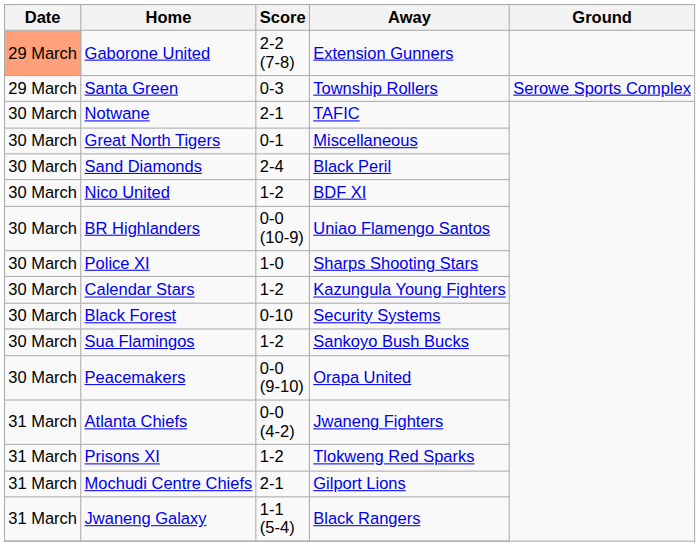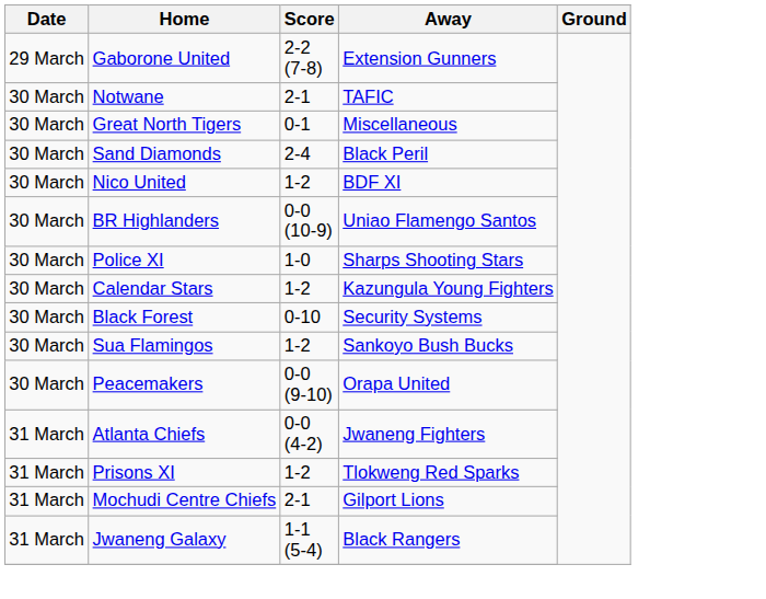 <table class="wikitable sortable">
 <tr>
 <th>Date</th>
 <th>Home</th>
 <th>Score</th>
 <th>Away</th>
 <th>Ground</th>
 </tr>
 <tr>
-<td style="background: lightsalmon;">29 March</td>
+<td>29 March</td>
 <td><a href='#'>Gaborone United</a></td>
 <td>2-2<br>(7-8)</td>
 <td><a href='#'>Extension Gunners</a></td>
-</tr>
-<tr>
-<td>29 March</td>
-<td><a href='#'>Santa Green</a></td>
-<td>0-3</td>
-<td><a href='#'>Township Rollers</a></td>
-<td><a href='#'>Serowe Sports Complex</a></td>
 </tr>
 <tr>
 <td>30 March</td>
 <td><a href='#'>Notwane</a></td>
 <td>2-1</td>
 <td><a href='#'>TAFIC</a></td>
 </tr>
 <tr>
 <td>30 March</td>
 <td><a href='#'>Great North Tigers</a></td>
 <td>0-1</td>
 <td><a href='#'>Miscellaneous</a></td>
 </tr>
 <tr>
 <td>30 March</td>
 <td><a href='#'>Sand Diamonds</a></td>
 <td>2-4</td>
 <td><a href='#'>Black Peril</a></td>
 </tr>
 <tr>
 <td>30 March</td>
 <td><a href='#'>Nico United</a></td>
 <td>1-2</td>
 <td><a href='#'>BDF XI</a></td>
 </tr>
 <tr>
 <td>30 March</td>
 <td><a href='#'>BR Highlanders</a></td>
 <td>0-0<br>(10-9)</td>
 <td><a href='#'>Uniao Flamengo Santos</a></td>
 </tr>
 <tr>
 <td>30 March</td>
 <td><a href='#'>Police XI</a></td>
 <td>1-0</td>
 <td><a href='#'>Sharps Shooting Stars</a></td>
 </tr>
 <tr>
 <td>30 March</td>
 <td><a href='#'>Calendar Stars</a></td>
 <td>1-2</td>
 <td><a href='#'>Kazungula Young Fighters</a></td>
 </tr>
 <tr>
 <td>30 March</td>
 <td><a href='#'>Black Forest</a></td>
 <td>0-10</td>
 <td><a href='#'>Security Systems</a></td>
 </tr>
 <tr>
 <td>30 March</td>
 <td><a href='#'>Sua Flamingos</a></td>
 <td>1-2</td>
 <td><a href='#'>Sankoyo Bush Bucks</a></td>
 </tr>
 <tr>
 <td>30 March</td>
 <td><a href='#'>Peacemakers</a></td>
 <td>0-0<br>(9-10)</td>
 <td><a href='#'>Orapa United</a></td>
 </tr>
 <tr>
 <td>31 March</td>
 <td><a href='#'>Atlanta Chiefs</a></td>
 <td>0-0<br>(4-2)</td>
 <td><a href='#'>Jwaneng Fighters</a></td>
 </tr>
 <tr>
 <td>31 March</td>
 <td><a href='#'>Prisons XI</a></td>
 <td>1-2</td>
 <td><a href='#'>Tlokweng Red Sparks</a></td>
 </tr>
 <tr>
 <td>31 March</td>
 <td><a href='#'>Mochudi Centre Chiefs</a></td>
 <td>2-1</td>
 <td><a href='#'>Gilport Lions</a></td>
 </tr>
 <tr>
 <td>31 March</td>
 <td><a href='#'>Jwaneng Galaxy</a></td>
 <td>1-1<br>(5-4)</td>
 <td><a href='#'>Black Rangers</a></td>
 </tr>
 <tr>
 </tr>
 </table>
